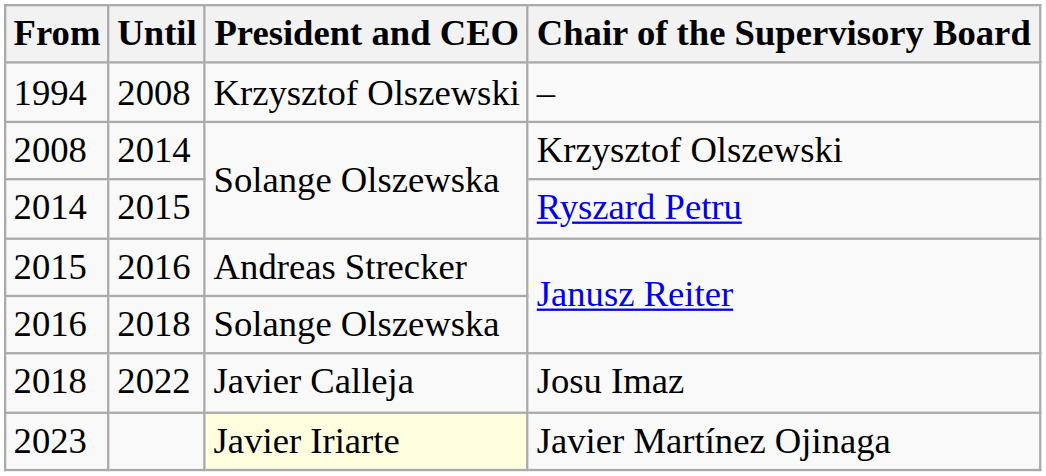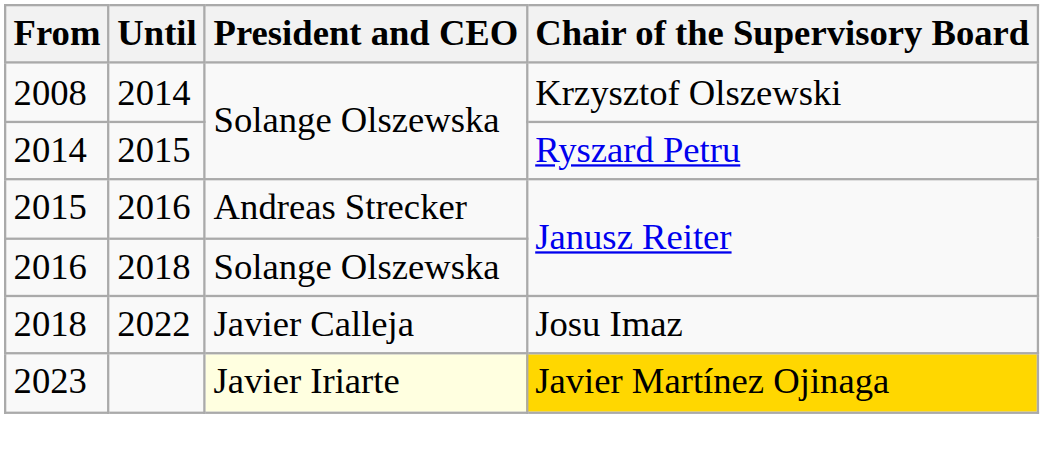 <table class="wikitable">
 <tr>
 <th><strong>From</strong></th>
 <th><strong>Until</strong></th>
 <th><strong>President and CEO</strong></th>
 <th><strong>Chair of the Supervisory Board</strong></th>
-</tr>
-<tr>
-<td>1994</td>
-<td>2008</td>
-<td>Krzysztof Olszewski</td>
-<td>–</td>
 </tr>
 <tr>
 <td>2008</td>
 <td>2014</td>
 <td rowspan="2">Solange Olszewska</td>
 <td>Krzysztof Olszewski</td>
 </tr>
 <tr>
 <td>2014</td>
 <td>2015</td>
 <td><a href='#'>Ryszard Petru</a></td>
 </tr>
 <tr>
 <td>2015</td>
 <td>2016</td>
 <td>Andreas Strecker</td>
 <td rowspan="2"><a href='#'>Janusz Reiter</a></td>
 </tr>
 <tr>
 <td>2016</td>
 <td>2018</td>
 <td>Solange Olszewska</td>
 </tr>
 <tr>
 <td>2018</td>
 <td>2022</td>
 <td>Javier Calleja</td>
 <td>Josu Imaz</td>
 </tr>
 <tr>
 <td>2023</td>
 <td></td>
 <td style="background: lightyellow;">Javier Iriarte</td>
-<td>Javier Martínez Ojinaga</td>
+<td style="background: gold;">Javier Martínez Ojinaga</td>
 </tr>
 </table>
